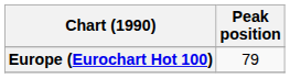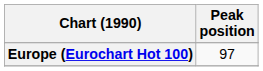 <table class="wikitable sortable plainrowheaders" style="text-align:center">
 <tr>
 <th>Chart (1990)</th>
 <th>Peak<br>position</th>
 </tr>
 <tr>
 </tr>
 <tr>
 </tr>
 <tr>
 <th scope="row">Europe (<a href='#'>Eurochart Hot 100</a>)</th>
-<td>79</td>
+<td>97</td>
 </tr>
 <tr>
 </tr>
 <tr>
 </tr>
 <tr>
 </tr>
 <tr>
 </tr>
 <tr>
 </tr>
 <tr>
 </tr>
 <tr>
 </tr>
 </table>
